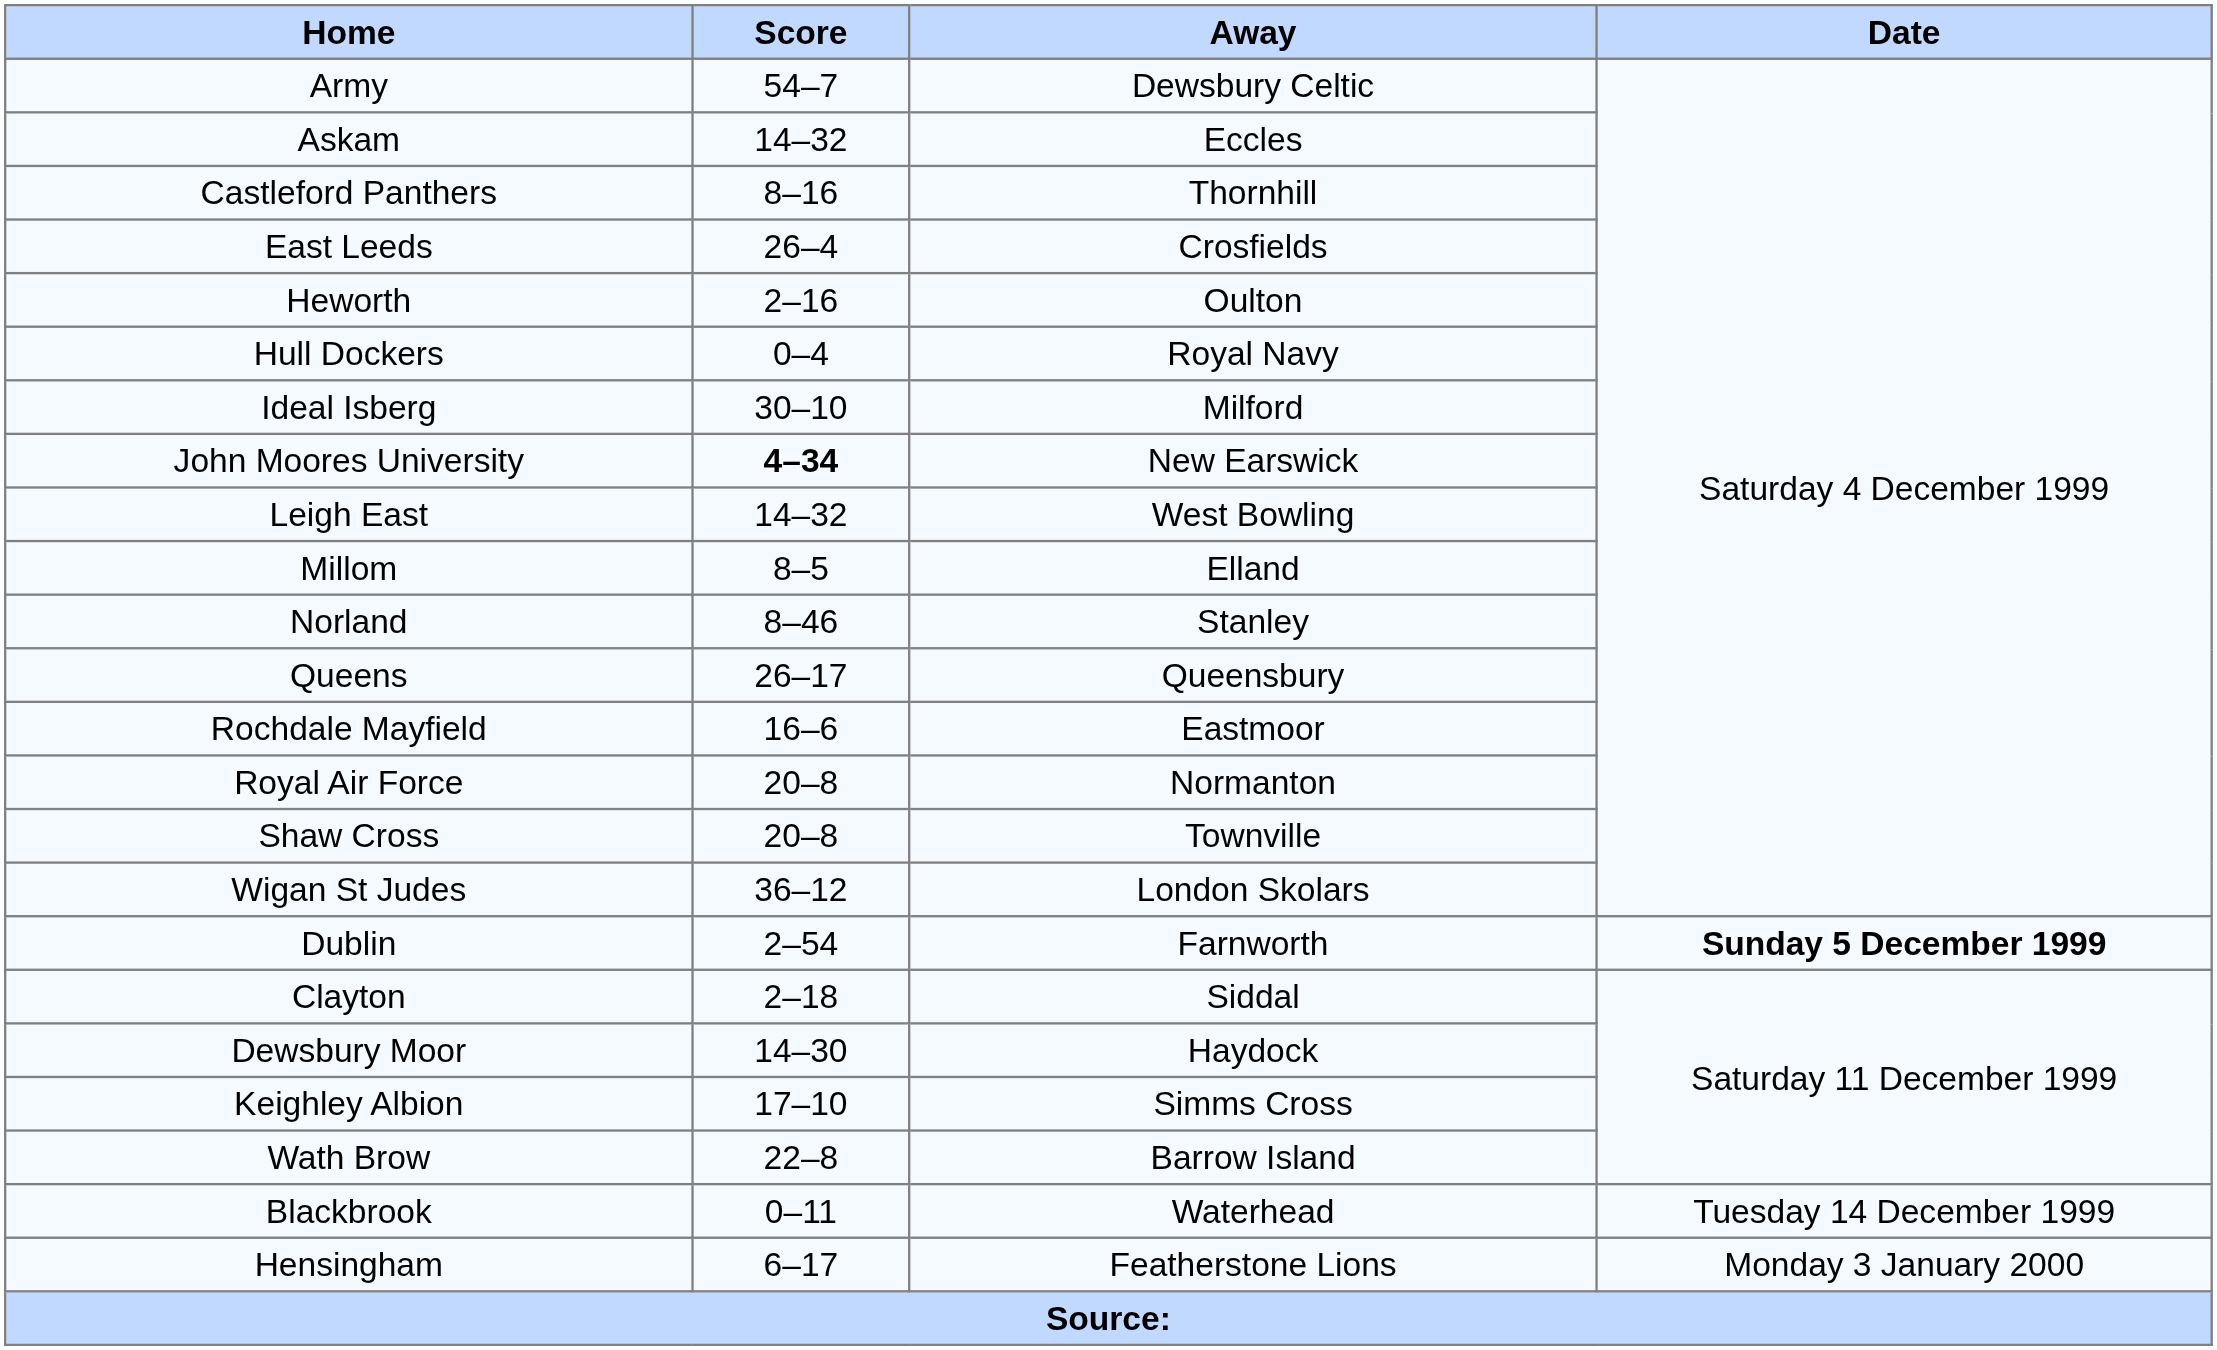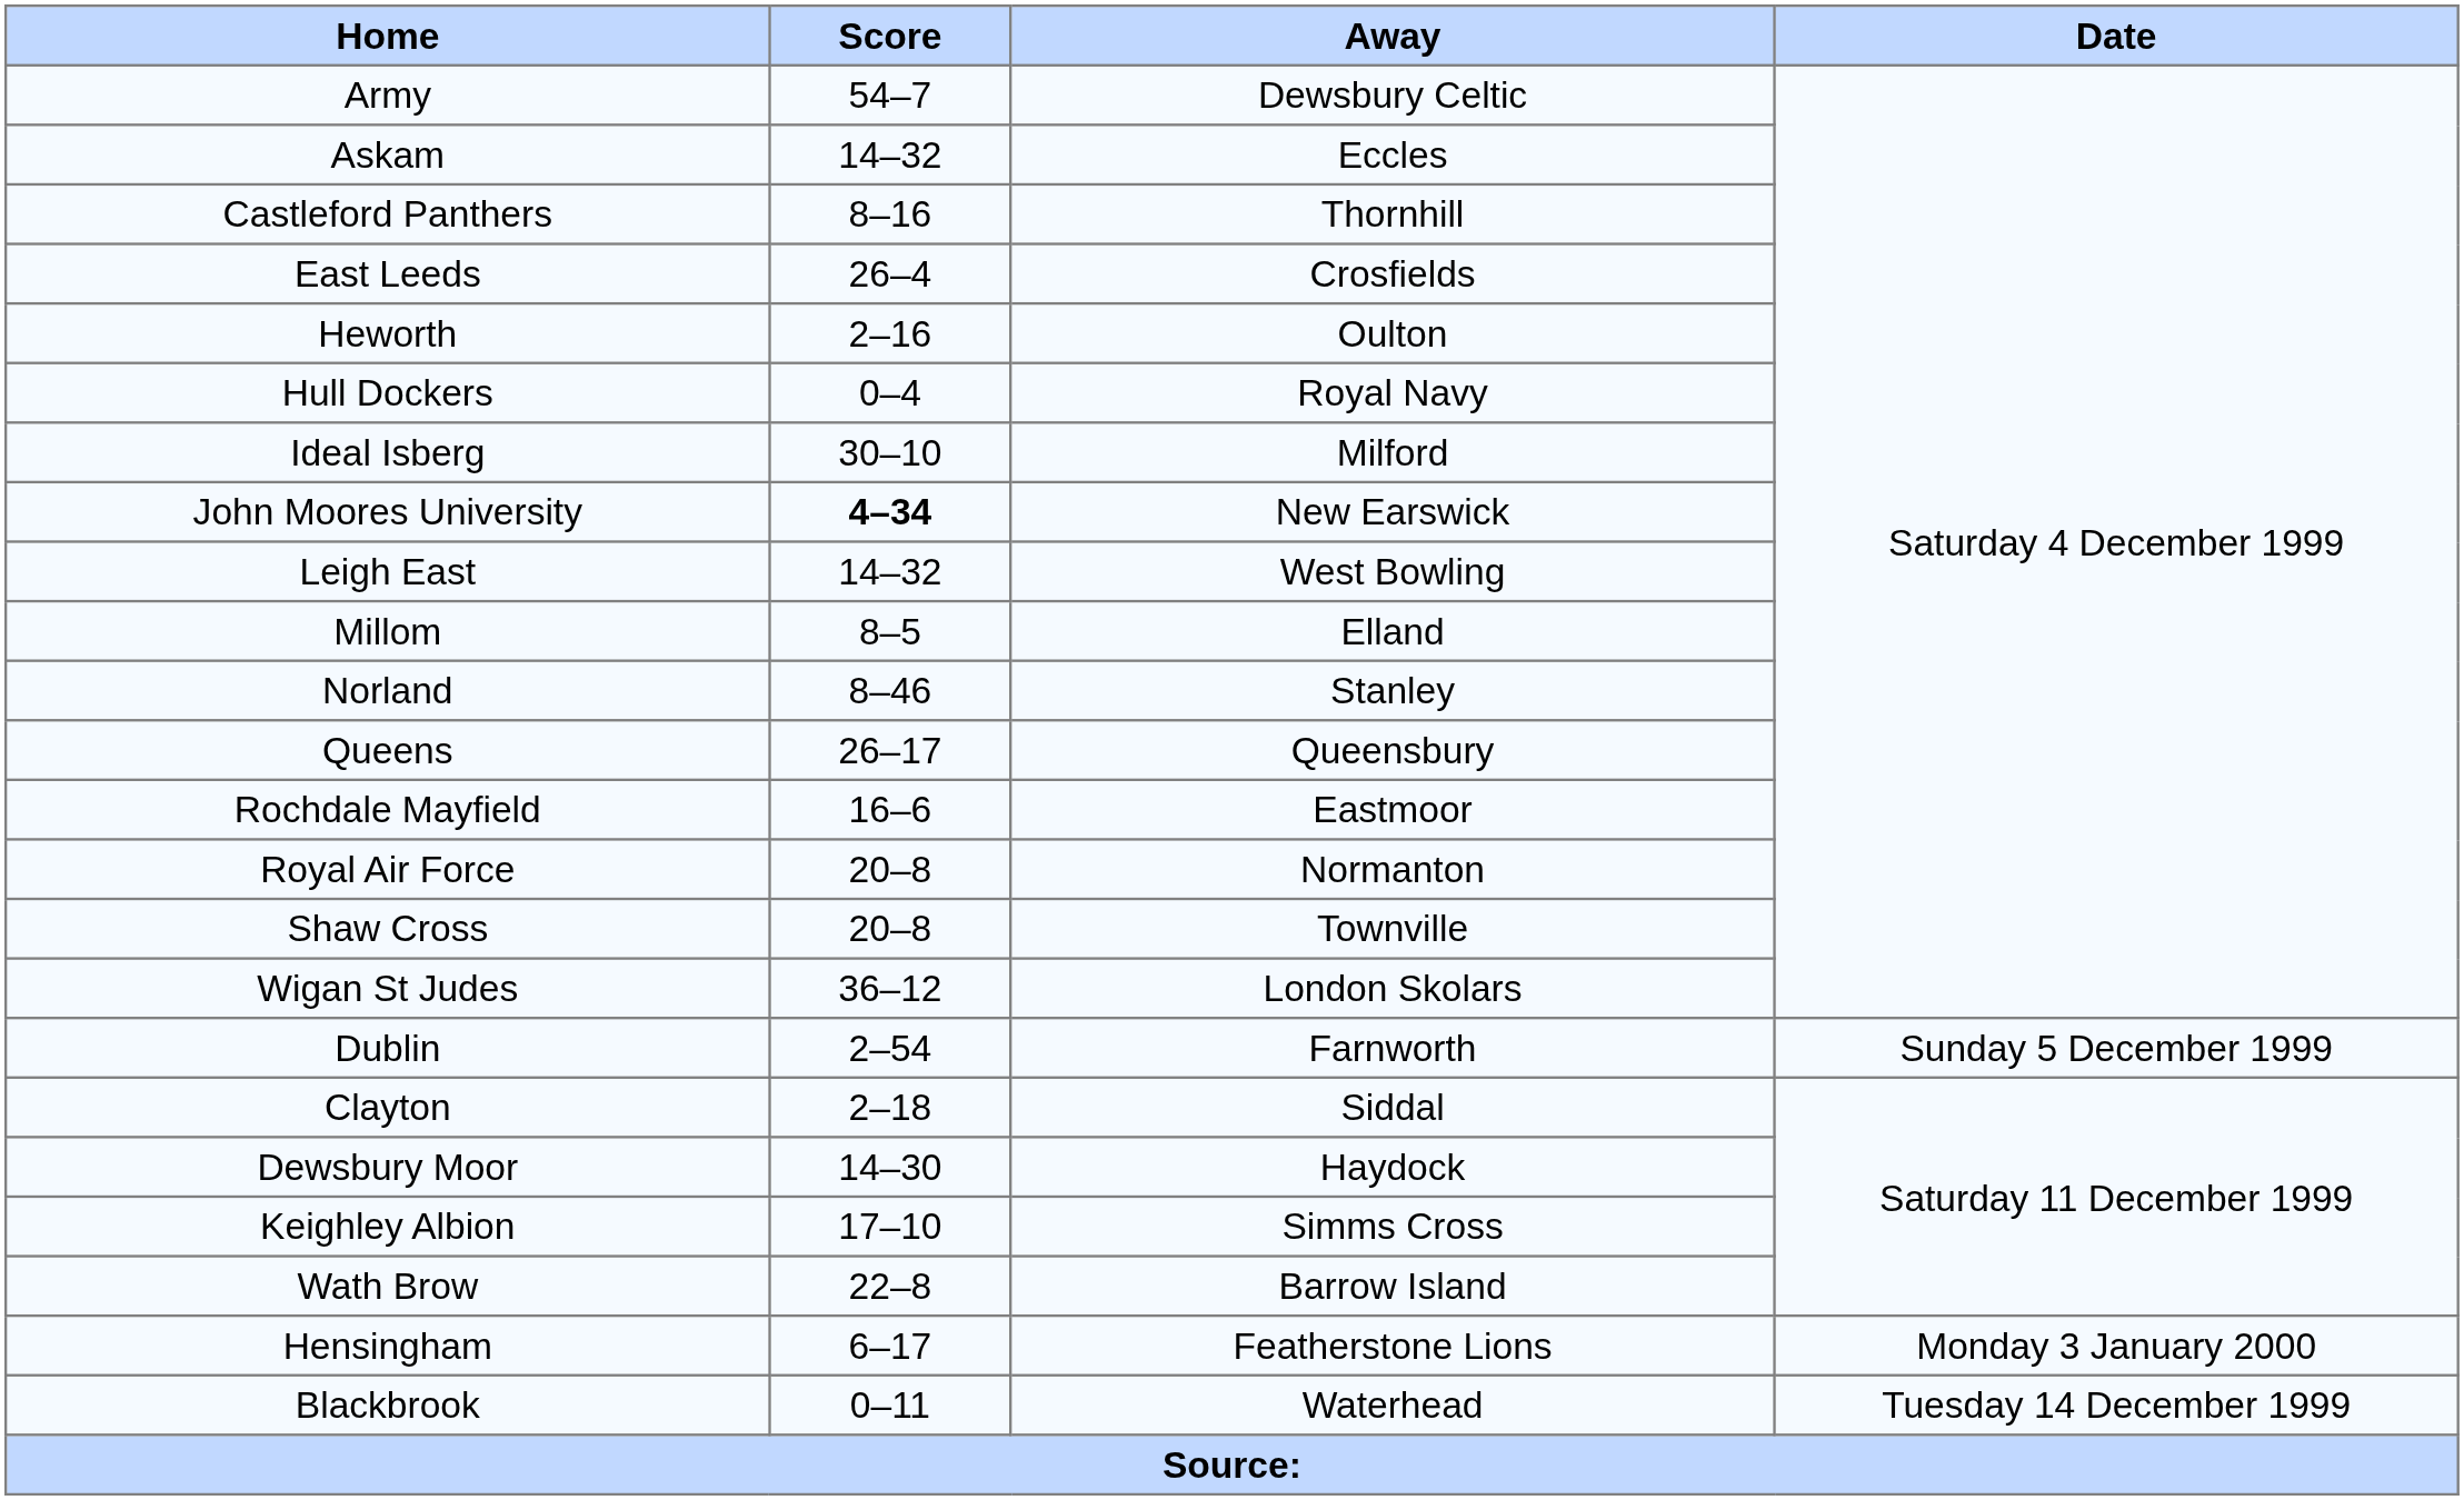 <table border=1 style="border-collapse:collapse; font-size:90%; text-align:center;" cellpadding=3 cellspacing=0 width=75%>
 <tr bgcolor=#C1D8FF>
 <th scope=col width=19%>Home</th>
 <th scope=col width=6%>Score</th>
 <th scope=col width=19%>Away</th>
 <th scope=col width=17%>Date</th>
 </tr>
 <tr bgcolor=#F5FAFF>
 <td>Army</td>
 <td>54–7</td>
 <td>Dewsbury Celtic</td>
 <td rowspan=16>Saturday 4 December 1999</td>
 </tr>
 <tr bgcolor=#F5FAFF>
 <td>Askam</td>
 <td>14–32</td>
 <td>Eccles</td>
 </tr>
 <tr bgcolor=#F5FAFF>
 <td>Castleford Panthers</td>
 <td>8–16</td>
 <td>Thornhill</td>
 </tr>
 <tr bgcolor=#F5FAFF>
 <td>East Leeds</td>
 <td>26–4</td>
 <td>Crosfields</td>
 </tr>
 <tr bgcolor=#F5FAFF>
 <td>Heworth</td>
 <td>2–16</td>
 <td>Oulton</td>
 </tr>
 <tr bgcolor=#F5FAFF>
 <td>Hull Dockers</td>
 <td>0–4</td>
 <td>Royal Navy</td>
 </tr>
 <tr bgcolor=#F5FAFF>
 <td>Ideal Isberg</td>
 <td>30–10</td>
 <td>Milford</td>
 </tr>
 <tr bgcolor=#F5FAFF>
 <td>John Moores University</td>
 <td><strong>4–34</strong></td>
 <td>New Earswick</td>
 </tr>
 <tr bgcolor=#F5FAFF>
 <td>Leigh East</td>
 <td>14–32</td>
 <td>West Bowling</td>
 </tr>
 <tr bgcolor=#F5FAFF>
 <td>Millom</td>
 <td>8–5</td>
 <td>Elland</td>
 </tr>
 <tr bgcolor=#F5FAFF>
 <td>Norland</td>
 <td>8–46</td>
 <td>Stanley</td>
 </tr>
 <tr bgcolor=#F5FAFF>
 <td>Queens</td>
 <td>26–17</td>
 <td>Queensbury</td>
 </tr>
 <tr bgcolor=#F5FAFF>
 <td>Rochdale Mayfield</td>
 <td>16–6</td>
 <td>Eastmoor</td>
 </tr>
 <tr bgcolor=#F5FAFF>
 <td>Royal Air Force</td>
 <td>20–8</td>
 <td>Normanton</td>
 </tr>
 <tr bgcolor=#F5FAFF>
 <td>Shaw Cross</td>
 <td>20–8</td>
 <td>Townville</td>
 </tr>
 <tr bgcolor=#F5FAFF>
 <td>Wigan St Judes</td>
 <td>36–12</td>
 <td>London Skolars</td>
 </tr>
 <tr bgcolor=#F5FAFF>
 <td>Dublin</td>
 <td>2–54</td>
 <td>Farnworth</td>
-<td><strong>Sunday 5 December 1999</strong></td>
+<td>Sunday 5 December 1999</td>
 </tr>
 <tr bgcolor=#F5FAFF>
 <td>Clayton</td>
 <td>2–18</td>
 <td>Siddal</td>
 <td rowspan=4>Saturday 11 December 1999</td>
 </tr>
 <tr bgcolor=#F5FAFF>
 <td>Dewsbury Moor</td>
 <td>14–30</td>
 <td>Haydock</td>
 </tr>
 <tr bgcolor=#F5FAFF>
 <td>Keighley Albion</td>
 <td>17–10</td>
 <td>Simms Cross</td>
 </tr>
 <tr bgcolor=#F5FAFF>
 <td>Wath Brow</td>
 <td>22–8</td>
 <td>Barrow Island</td>
 </tr>
 <tr bgcolor=#F5FAFF>
+<td>Hensingham</td>
+<td>6–17</td>
+<td>Featherstone Lions</td>
+<td>Monday 3 January 2000</td>
+</tr>
+<tr bgcolor=#F5FAFF>
 <td>Blackbrook</td>
 <td>0–11</td>
 <td>Waterhead</td>
 <td>Tuesday 14 December 1999</td>
 </tr>
-<tr bgcolor=#F5FAFF>
-<td>Hensingham</td>
-<td>6–17</td>
-<td>Featherstone Lions</td>
-<td>Monday 3 January 2000</td>
-</tr>
 <tr style="background:#c1d8ff;">
 <th colspan=4>Source:</th>
 </tr>
 </table>
